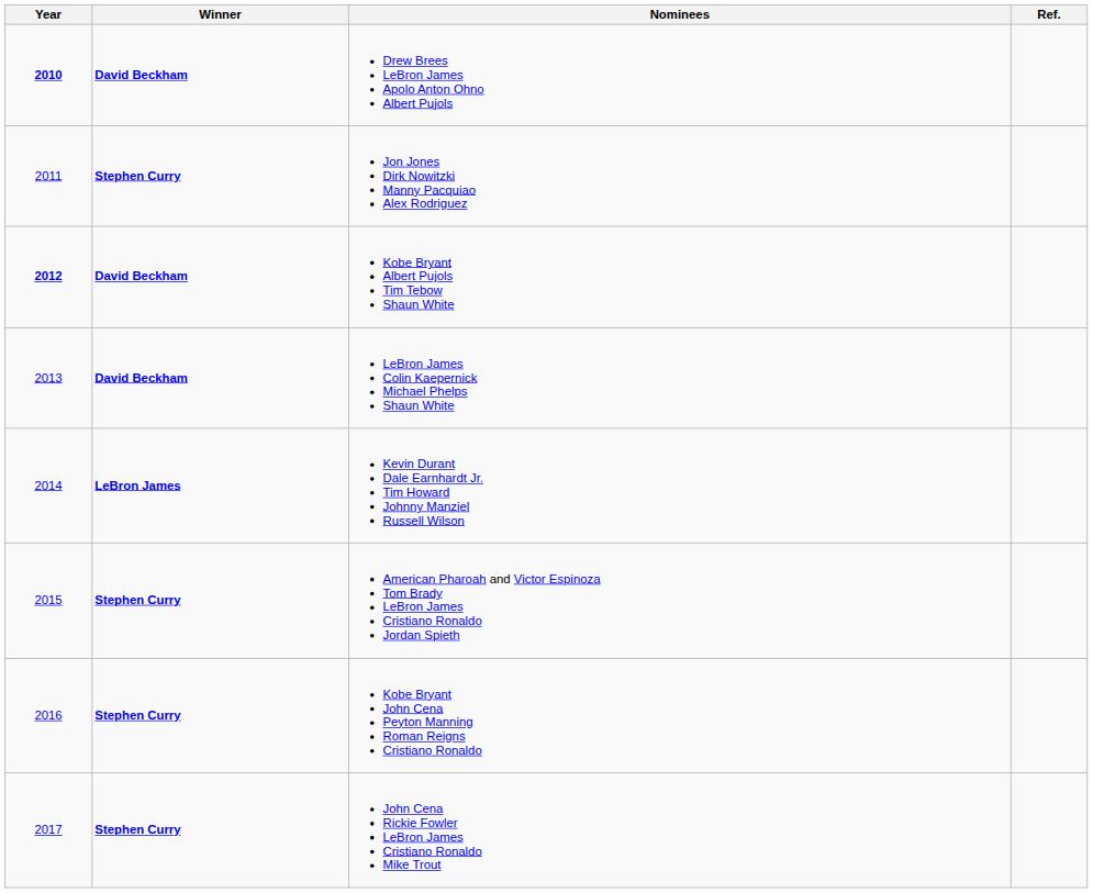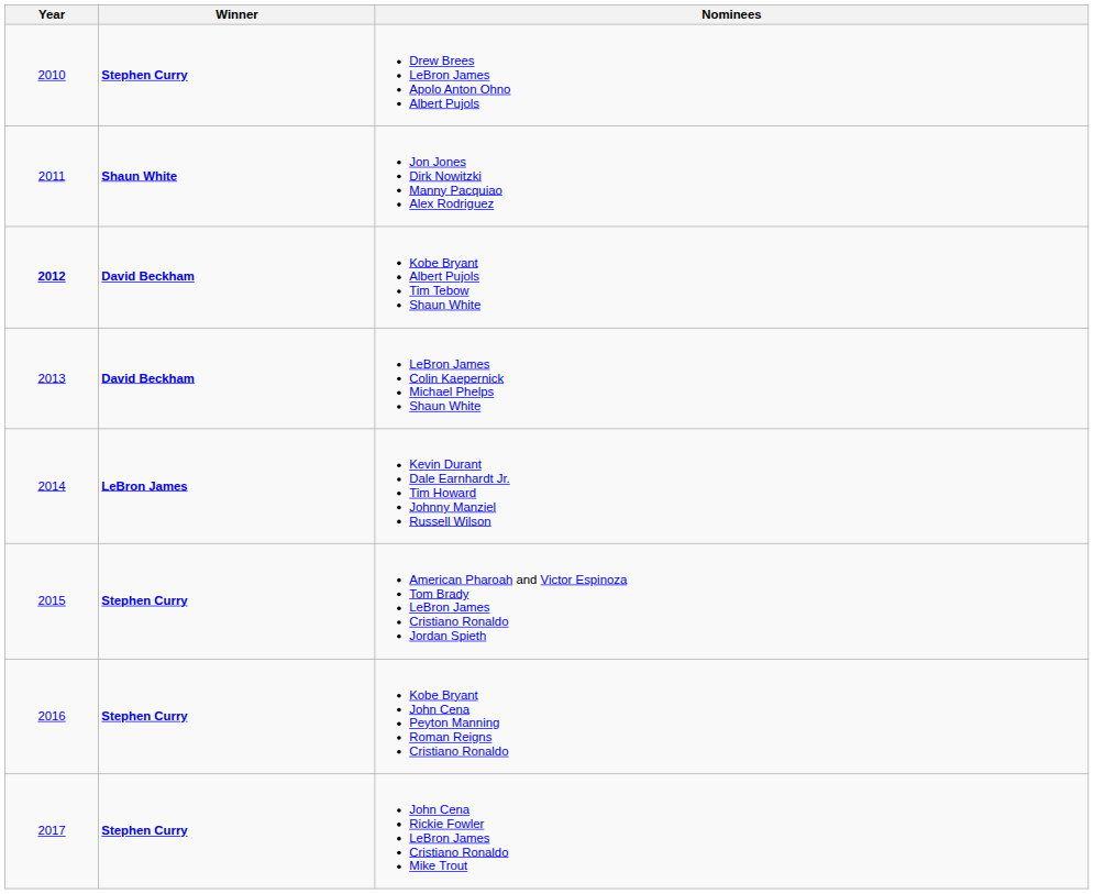 <table class="wikitable" width=70%>
 <tr>
 <th>Year</th>
 <th>Winner</th>
 <th>Nominees</th>
-<th>Ref.</th>
 </tr>
 <tr>
-<td align="center"><strong><a href='#'>2010</a></strong></td>
-<td><strong><a href='#'>David Beckham</a></strong></td>
+<td align="center"><a href='#'>2010</a></td>
+<td><strong><a href='#'>Stephen Curry</a></strong></td>
 <td><br><ul><li><a href='#'>Drew Brees</a></li><li><a href='#'>LeBron James</a></li><li><a href='#'>Apolo Anton Ohno</a></li><li><a href='#'>Albert Pujols</a></li></ul></td>
-<td align="center"></td>
 </tr>
 <tr>
 <td align="center"><a href='#'>2011</a></td>
-<td><strong><a href='#'>Stephen Curry</a></strong></td>
+<td><strong><a href='#'>Shaun White</a></strong></td>
 <td><br><ul><li><a href='#'>Jon Jones</a></li><li><a href='#'>Dirk Nowitzki</a></li><li><a href='#'>Manny Pacquiao</a></li><li><a href='#'>Alex Rodriguez</a></li></ul></td>
-<td align="center"></td>
 </tr>
 <tr>
 <td align="center"><strong><a href='#'>2012</a></strong></td>
 <td><strong><a href='#'>David Beckham</a></strong></td>
 <td><br><ul><li><a href='#'>Kobe Bryant</a></li><li><a href='#'>Albert Pujols</a></li><li><a href='#'>Tim Tebow</a></li><li><a href='#'>Shaun White</a></li></ul></td>
-<td align="center"></td>
 </tr>
 <tr>
 <td align="center"><a href='#'>2013</a></td>
 <td><strong><a href='#'>David Beckham</a></strong></td>
 <td><br><ul><li><a href='#'>LeBron James</a></li><li><a href='#'>Colin Kaepernick</a></li><li><a href='#'>Michael Phelps</a></li><li><a href='#'>Shaun White</a></li></ul></td>
-<td align="center"></td>
 </tr>
 <tr>
 <td align="center"><a href='#'>2014</a></td>
 <td><strong><a href='#'>LeBron James</a></strong></td>
 <td><br><ul><li><a href='#'>Kevin Durant</a></li><li><a href='#'>Dale Earnhardt Jr.</a></li><li><a href='#'>Tim Howard</a></li><li><a href='#'>Johnny Manziel</a></li><li><a href='#'>Russell Wilson</a></li></ul></td>
-<td align="center"></td>
 </tr>
 <tr>
 <td align="center"><a href='#'>2015</a></td>
 <td><strong><a href='#'>Stephen Curry</a></strong></td>
 <td><br><ul><li><a href='#'>American Pharoah</a> and <a href='#'>Victor Espinoza</a></li><li><a href='#'>Tom Brady</a></li><li><a href='#'>LeBron James</a></li><li><a href='#'>Cristiano Ronaldo</a></li><li><a href='#'>Jordan Spieth</a></li></ul></td>
-<td align="center"></td>
 </tr>
 <tr>
 <td align="center"><a href='#'>2016</a></td>
 <td><strong><a href='#'>Stephen Curry</a></strong></td>
 <td><br><ul><li><a href='#'>Kobe Bryant</a></li><li><a href='#'>John Cena</a></li><li><a href='#'>Peyton Manning</a></li><li><a href='#'>Roman Reigns</a></li><li><a href='#'>Cristiano Ronaldo</a></li></ul></td>
-<td align="center"></td>
 </tr>
 <tr>
 <td align="center"><a href='#'>2017</a></td>
 <td><strong><a href='#'>Stephen Curry</a></strong></td>
 <td><br><ul><li><a href='#'>John Cena</a></li><li><a href='#'>Rickie Fowler</a></li><li><a href='#'>LeBron James</a></li><li><a href='#'>Cristiano Ronaldo</a></li><li><a href='#'>Mike Trout</a></li></ul></td>
-<td align="center"></td>
 </tr>
 </table>
